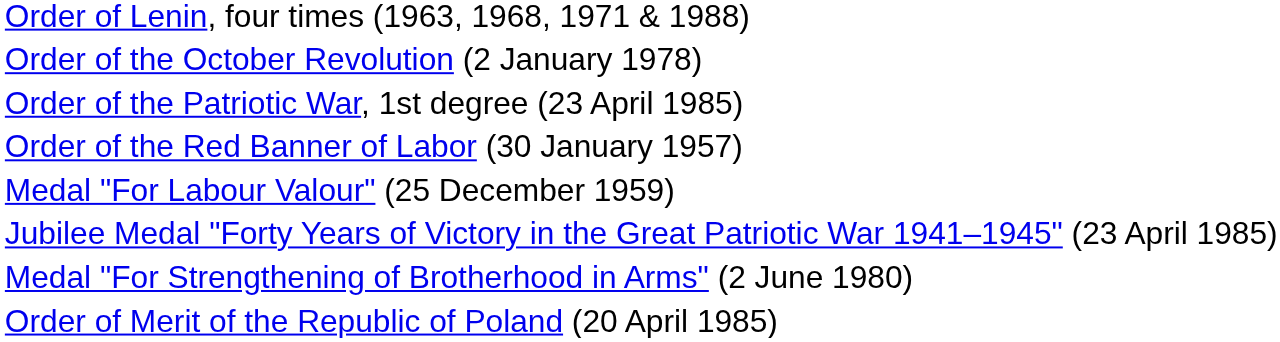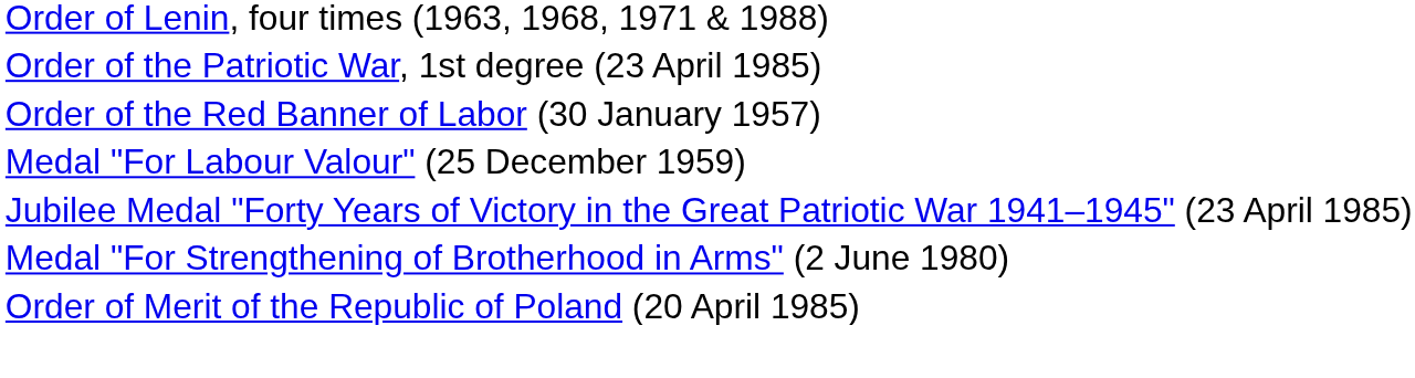 <table>
 <tr>
 <td></td>
 <td><a href='#'>Order of Lenin</a>, four times (1963, 1968, 1971 & 1988)</td>
-</tr>
-<tr>
-<td></td>
-<td><a href='#'>Order of the October Revolution</a> (2 January 1978)</td>
 </tr>
 <tr>
 <td></td>
 <td><a href='#'>Order of the Patriotic War</a>, 1st degree (23 April 1985)</td>
 </tr>
 <tr>
 <td></td>
 <td><a href='#'>Order of the Red Banner of Labor</a> (30 January 1957)</td>
 </tr>
 <tr>
 <td></td>
 <td><a href='#'>Medal "For Labour Valour"</a>  (25 December 1959)</td>
 </tr>
 <tr>
 <td></td>
 <td><a href='#'>Jubilee Medal "Forty Years of Victory in the Great Patriotic War 1941–1945"</a> (23 April 1985)</td>
 </tr>
 <tr>
 <td></td>
 <td><a href='#'>Medal "For Strengthening of Brotherhood in Arms"</a> (2 June 1980)</td>
 </tr>
 <tr>
 <td></td>
 <td><a href='#'>Order of Merit of the Republic of Poland</a> (20 April 1985)</td>
 </tr>
 </table>
